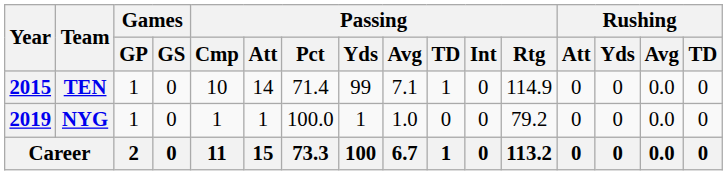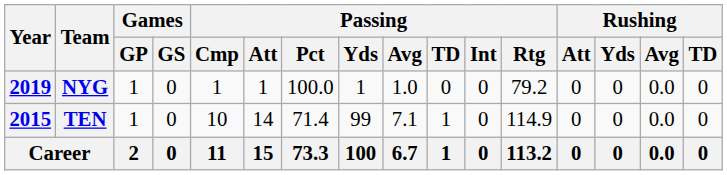 <table class="wikitable" style="text-align:center">
 <tr>
 <th rowspan="2">Year</th>
 <th rowspan="2">Team</th>
 <th colspan="2">Games</th>
 <th colspan="8">Passing</th>
 <th colspan="4">Rushing</th>
 </tr>
 <tr>
 <th>GP</th>
 <th>GS</th>
 <th>Cmp</th>
 <th>Att</th>
 <th>Pct</th>
 <th>Yds</th>
 <th>Avg</th>
 <th>TD</th>
 <th>Int</th>
 <th>Rtg</th>
 <th>Att</th>
 <th>Yds</th>
 <th>Avg</th>
 <th>TD</th>
 </tr>
 <tr>
+<th><a href='#'>2019</a></th>
+<th><a href='#'>NYG</a></th>
+<td>1</td>
+<td>0</td>
+<td>1</td>
+<td>1</td>
+<td>100.0</td>
+<td>1</td>
+<td>1.0</td>
+<td>0</td>
+<td>0</td>
+<td>79.2</td>
+<td>0</td>
+<td>0</td>
+<td>0.0</td>
+<td>0</td>
+</tr>
+<tr>
 <th><a href='#'>2015</a></th>
 <th><a href='#'>TEN</a></th>
 <td>1</td>
 <td>0</td>
 <td>10</td>
 <td>14</td>
 <td>71.4</td>
 <td>99</td>
 <td>7.1</td>
 <td>1</td>
 <td>0</td>
 <td>114.9</td>
-<td>0</td>
-<td>0</td>
-<td>0.0</td>
-<td>0</td>
-</tr>
-<tr>
-<th><a href='#'>2019</a></th>
-<th><a href='#'>NYG</a></th>
-<td>1</td>
-<td>0</td>
-<td>1</td>
-<td>1</td>
-<td>100.0</td>
-<td>1</td>
-<td>1.0</td>
-<td>0</td>
-<td>0</td>
-<td>79.2</td>
 <td>0</td>
 <td>0</td>
 <td>0.0</td>
 <td>0</td>
 </tr>
 <tr>
 <th colspan="2">Career</th>
 <th>2</th>
 <th>0</th>
 <th>11</th>
 <th>15</th>
 <th>73.3</th>
 <th>100</th>
 <th>6.7</th>
 <th>1</th>
 <th>0</th>
 <th>113.2</th>
 <th>0</th>
 <th>0</th>
 <th>0.0</th>
 <th>0</th>
 </tr>
 </table>
